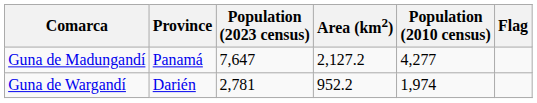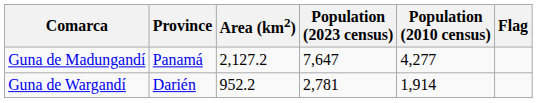 <table class="wikitable sortable">
 <tr>
 <th>Comarca</th>
 <th>Province</th>
+<th>Area (km<sup>2</sup>)</th>
 <th>Population<br>(2023 census)</th>
-<th>Area (km<sup>2</sup>)</th>
 <th>Population<br>(2010 census)</th>
 <th>Flag</th>
 </tr>
 <tr>
 <td><a href='#'>Guna de Madungandí</a></td>
 <td><a href='#'>Panamá</a></td>
+<td>2,127.2</td>
 <td>7,647</td>
-<td>2,127.2</td>
 <td>4,277</td>
 <td></td>
 </tr>
 <tr>
 <td><a href='#'>Guna de Wargandí</a></td>
 <td><a href='#'>Darién</a></td>
+<td>952.2</td>
 <td>2,781</td>
-<td>952.2</td>
-<td>1,974</td>
+<td>1,914</td>
 <td></td>
 </tr>
 </table>
